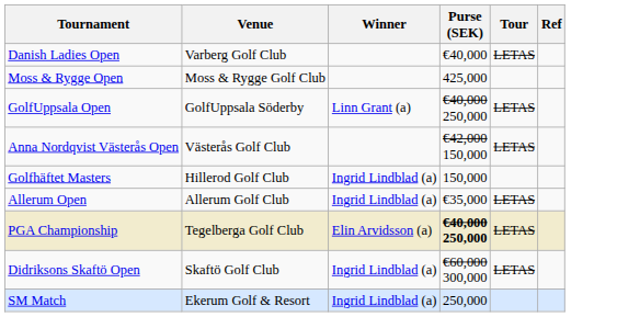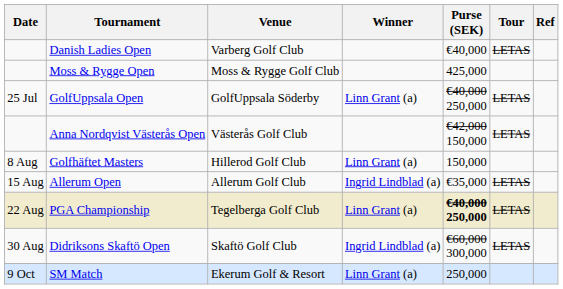 <table class="wikitable sortable" style="font-size:95%;">
 <tr>
+<th>Date</th>
 <th>Tournament</th>
 <th>Venue</th>
 <th>Winner</th>
 <th>Purse<br>(SEK)</th>
 <th>Tour</th>
 <th>Ref</th>
 </tr>
 <tr>
+<td></td>
 <td><a href='#'>Danish Ladies Open</a></td>
 <td>Varberg Golf Club</td>
 <td></td>
 <td>€40,000</td>
 <td><s>LETAS</s></td>
 <td></td>
 </tr>
 <tr>
+<td></td>
 <td><a href='#'>Moss & Rygge Open</a></td>
 <td> Moss & Rygge Golf Club</td>
 <td></td>
 <td>425,000</td>
 <td></td>
 <td></td>
 </tr>
 <tr>
+<td>25 Jul</td>
 <td><a href='#'>GolfUppsala Open</a></td>
 <td>GolfUppsala Söderby</td>
 <td> <a href='#'>Linn Grant</a> (a)</td>
 <td><s>€40,000</s><br> 250,000</td>
 <td><s>LETAS</s><br></td>
 <td></td>
 </tr>
 <tr>
+<td></td>
 <td><a href='#'>Anna Nordqvist Västerås Open</a></td>
 <td>Västerås Golf Club</td>
 <td></td>
 <td><s>€42,000</s><br> 150,000</td>
 <td><s>LETAS</s></td>
 <td></td>
 </tr>
 <tr>
+<td>8 Aug</td>
 <td><a href='#'>Golfhäftet Masters</a></td>
 <td> Hillerod Golf Club</td>
-<td> <a href='#'>Ingrid Lindblad</a> (a)</td>
+<td> <a href='#'>Linn Grant</a> (a)</td>
 <td>150,000</td>
 <td></td>
 <td></td>
 </tr>
 <tr>
+<td>15 Aug</td>
 <td><a href='#'>Allerum Open</a></td>
 <td>Allerum Golf Club</td>
 <td> <a href='#'>Ingrid Lindblad</a> (a)</td>
 <td>€35,000</td>
 <td><s>LETAS</s><br></td>
 <td></td>
 </tr>
 <tr style="background:#f2ecce;">
+<td>22 Aug</td>
 <td><a href='#'>PGA Championship</a></td>
 <td>Tegelberga Golf Club</td>
-<td> <a href='#'>Elin Arvidsson</a> (a)</td>
+<td> <a href='#'>Linn Grant</a> (a)</td>
 <td><strong><s>€40,000</s><br> 250,000</strong></td>
 <td><s>LETAS</s><br></td>
 <td></td>
 </tr>
 <tr>
+<td>30 Aug</td>
 <td><a href='#'>Didriksons Skaftö Open</a></td>
 <td>Skaftö Golf Club</td>
 <td> <a href='#'>Ingrid Lindblad</a> (a)</td>
 <td><s>€60,000</s><br> 300,000</td>
 <td><s>LETAS</s><br></td>
 <td></td>
 </tr>
 <tr style="background:#D6E8FF;">
+<td>9 Oct</td>
 <td><a href='#'>SM Match</a></td>
 <td>Ekerum Golf & Resort</td>
-<td> <a href='#'>Ingrid Lindblad</a> (a)</td>
+<td> <a href='#'>Linn Grant</a> (a)</td>
 <td>250,000</td>
 <td></td>
 <td></td>
 </tr>
 </table>
